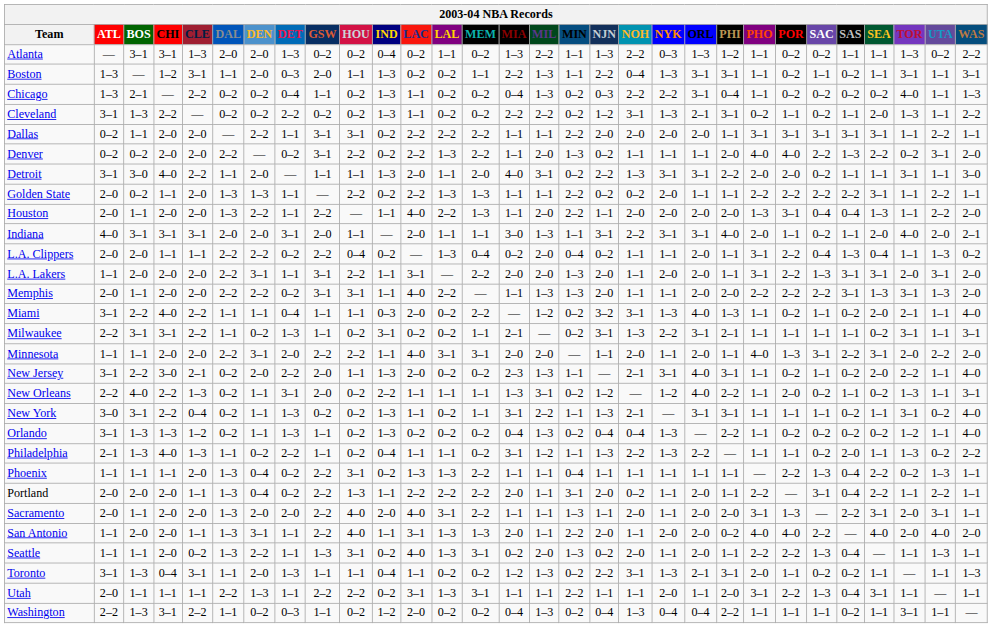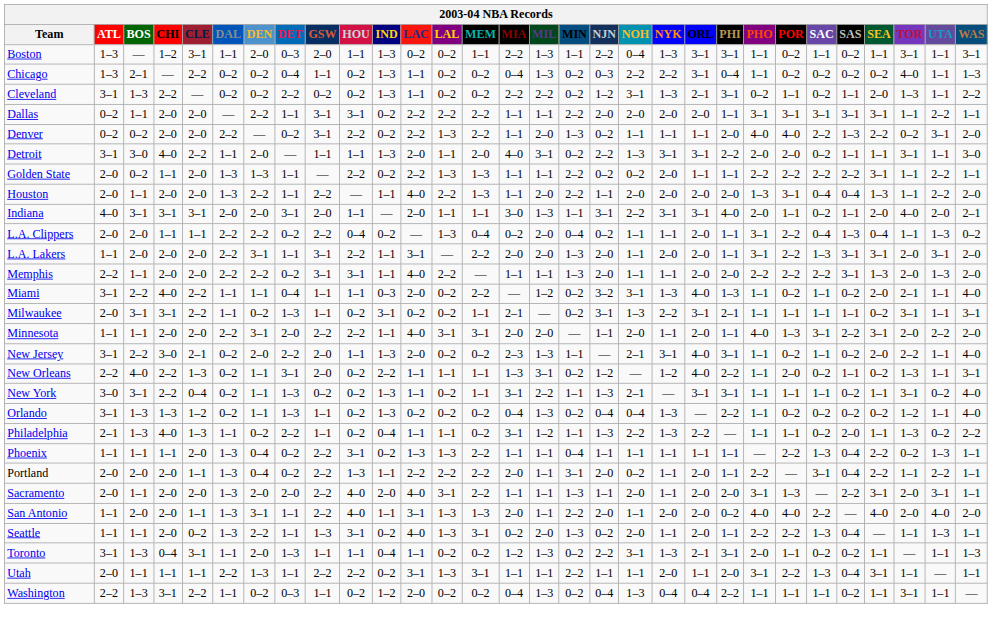 <table class="wikitable" style="font-size:90%; text-align:center;">
 <tr>
 <th colspan=30>2003-04 NBA Records</th>
 </tr>
 <tr>
 <th width=100>Team</th>
 <th style="background:#FF0000;color:#FFFFFF;width=35">ATL</th>
 <th style="background:#006400;color:#FFFFFF;width=35">BOS</th>
 <th style="background:#FF0000;color:#000000;width=35">CHI</th>
 <th style="background:#9F1F32;color:#001D43;width=35">CLE</th>
 <th style="background:#0055BA;color:#898D8F;width=35">DAL</th>
 <th style="background:#4C92CC;color:#FDB827;width=35">DEN</th>
 <th style="background:#006BB7;color:#ED164B;width=35">DET</th>
 <th style="background:#072E63;color:#DC5A34;width=35">GSW</th>
 <th style="background:#D31145;color:#CBD4D8;width=35">HOU</th>
 <th style="background:#000080;color:#FFD700;width=35">IND</th>
 <th style="background:#F9160D;color:#1A2E8B;width=35">LAC</th>
 <th style="background:#800080;color:#FFD700;width=35">LAL</th>
 <th style="background:#000000;color:#0CB2AC;width=35">MEM</th>
 <th style="background:#000000;color:#8B0000;width=35">MIA</th>
 <th style="background:#00471B;color:#5C378A;width=35">MIL</th>
 <th style="background:#044D80;color:#000000;width=35">MIN</th>
 <th style="background:#12305B;color:#C4CED4;width=35">NJN</th>
 <th style="background:#0093B1;color:#FDB827;width=35">NOH</th>
 <th style="background:#0000FF;color:#FF8C00;width=35">NYK</th>
 <th style="background:#0000FF;color:#000000;width=35">ORL</th>
 <th style="background:#000000;color:#BB9754;width=35">PHI</th>
 <th style="background:#800080;color:#FF4500;width=35">PHO</th>
 <th style="background:#000000;color:#FF0000;width=35">POR</th>
 <th style="background:#6846A8;color:#FFFFFF;width=35">SAC</th>
 <th style="background:#000000;color:#C0C0C0;width=35">SAS</th>
 <th style="background:#005831;color:#FFC322;width=35">SEA</th>
 <th style="background:#7436BF;color:#BE0F34;width=35">TOR</th>
 <th style="background:#644A9C;color:#149BC7;width=35">UTA</th>
 <th style="background:#044D7D;color:#BC7A44;width=35">WAS</th>
-</tr>
-<tr>
-<td style="text-align:left;"><a href='#'>Atlanta</a></td>
-<td>—</td>
-<td>3–1</td>
-<td>3–1</td>
-<td>1–3</td>
-<td>2–0</td>
-<td>2–0</td>
-<td>1–3</td>
-<td>0–2</td>
-<td>0–2</td>
-<td>0–4</td>
-<td>0–2</td>
-<td>1–1</td>
-<td>0–2</td>
-<td>1–3</td>
-<td>2–2</td>
-<td>1–1</td>
-<td>1–3</td>
-<td>2–2</td>
-<td>0–3</td>
-<td>1–3</td>
-<td>1–2</td>
-<td>1–1</td>
-<td>0–2</td>
-<td>0–2</td>
-<td>1–1</td>
-<td>1–1</td>
-<td>1–3</td>
-<td>0–2</td>
-<td>2–2</td>
 </tr>
 <tr>
 <td style="text-align:left;"><a href='#'>Boston</a></td>
 <td>1–3</td>
 <td>—</td>
 <td>1–2</td>
 <td>3–1</td>
 <td>1–1</td>
 <td>2–0</td>
 <td>0–3</td>
 <td>2–0</td>
 <td>1–1</td>
 <td>1–3</td>
 <td>0–2</td>
 <td>0–2</td>
 <td>1–1</td>
 <td>2–2</td>
 <td>1–3</td>
 <td>1–1</td>
 <td>2–2</td>
 <td>0–4</td>
 <td>1–3</td>
 <td>3–1</td>
 <td>3–1</td>
 <td>1–1</td>
 <td>0–2</td>
 <td>1–1</td>
 <td>0–2</td>
 <td>1–1</td>
 <td>3–1</td>
 <td>1–1</td>
 <td>3–1</td>
 </tr>
 <tr>
 <td style="text-align:left;"><a href='#'>Chicago</a></td>
 <td>1–3</td>
 <td>2–1</td>
 <td>—</td>
 <td>2–2</td>
 <td>0–2</td>
 <td>0–2</td>
 <td>0–4</td>
 <td>1–1</td>
 <td>0–2</td>
 <td>1–3</td>
 <td>1–1</td>
 <td>0–2</td>
 <td>0–2</td>
 <td>0–4</td>
 <td>1–3</td>
 <td>0–2</td>
 <td>0–3</td>
 <td>2–2</td>
 <td>2–2</td>
 <td>3–1</td>
 <td>0–4</td>
 <td>1–1</td>
 <td>0–2</td>
 <td>0–2</td>
 <td>0–2</td>
 <td>0–2</td>
 <td>4–0</td>
 <td>1–1</td>
 <td>1–3</td>
 </tr>
 <tr>
 <td style="text-align:left;"><a href='#'>Cleveland</a></td>
 <td>3–1</td>
 <td>1–3</td>
 <td>2–2</td>
 <td>—</td>
 <td>0–2</td>
 <td>0–2</td>
 <td>2–2</td>
 <td>0–2</td>
 <td>0–2</td>
 <td>1–3</td>
 <td>1–1</td>
 <td>0–2</td>
 <td>0–2</td>
 <td>2–2</td>
 <td>2–2</td>
 <td>0–2</td>
 <td>1–2</td>
 <td>3–1</td>
 <td>1–3</td>
 <td>2–1</td>
 <td>3–1</td>
 <td>0–2</td>
 <td>1–1</td>
 <td>0–2</td>
 <td>1–1</td>
 <td>2–0</td>
 <td>1–3</td>
 <td>1–1</td>
 <td>2–2</td>
 </tr>
 <tr>
 <td style="text-align:left;"><a href='#'>Dallas</a></td>
 <td>0–2</td>
 <td>1–1</td>
 <td>2–0</td>
 <td>2–0</td>
 <td>—</td>
 <td>2–2</td>
 <td>1–1</td>
 <td>3–1</td>
 <td>3–1</td>
 <td>0–2</td>
 <td>2–2</td>
 <td>2–2</td>
 <td>2–2</td>
 <td>1–1</td>
 <td>1–1</td>
 <td>2–2</td>
 <td>2–0</td>
 <td>2–0</td>
 <td>2–0</td>
 <td>2–0</td>
 <td>1–1</td>
 <td>3–1</td>
 <td>3–1</td>
 <td>3–1</td>
 <td>3–1</td>
 <td>3–1</td>
 <td>1–1</td>
 <td>2–2</td>
 <td>1–1</td>
 </tr>
 <tr>
 <td style="text-align:left;"><a href='#'>Denver</a></td>
 <td>0–2</td>
 <td>0–2</td>
 <td>2–0</td>
 <td>2–0</td>
 <td>2–2</td>
 <td>—</td>
 <td>0–2</td>
 <td>3–1</td>
 <td>2–2</td>
 <td>0–2</td>
 <td>2–2</td>
 <td>1–3</td>
 <td>2–2</td>
 <td>1–1</td>
 <td>2–0</td>
 <td>1–3</td>
 <td>0–2</td>
 <td>1–1</td>
 <td>1–1</td>
 <td>1–1</td>
 <td>2–0</td>
 <td>4–0</td>
 <td>4–0</td>
 <td>2–2</td>
 <td>1–3</td>
 <td>2–2</td>
 <td>0–2</td>
 <td>3–1</td>
 <td>2–0</td>
 </tr>
 <tr>
 <td style="text-align:left;"><a href='#'>Detroit</a></td>
 <td>3–1</td>
 <td>3–0</td>
 <td>4–0</td>
 <td>2–2</td>
 <td>1–1</td>
 <td>2–0</td>
 <td>—</td>
 <td>1–1</td>
 <td>1–1</td>
 <td>1–3</td>
 <td>2–0</td>
 <td>1–1</td>
 <td>2–0</td>
 <td>4–0</td>
 <td>3–1</td>
 <td>0–2</td>
 <td>2–2</td>
 <td>1–3</td>
 <td>3–1</td>
 <td>3–1</td>
 <td>2–2</td>
 <td>2–0</td>
 <td>2–0</td>
 <td>0–2</td>
 <td>1–1</td>
 <td>1–1</td>
 <td>3–1</td>
 <td>1–1</td>
 <td>3–0</td>
 </tr>
 <tr>
 <td style="text-align:left;"><a href='#'>Golden State</a></td>
 <td>2–0</td>
 <td>0–2</td>
 <td>1–1</td>
 <td>2–0</td>
 <td>1–3</td>
 <td>1–3</td>
 <td>1–1</td>
 <td>—</td>
 <td>2–2</td>
 <td>0–2</td>
 <td>2–2</td>
 <td>1–3</td>
 <td>1–3</td>
 <td>1–1</td>
 <td>1–1</td>
 <td>2–2</td>
 <td>0–2</td>
 <td>0–2</td>
 <td>2–0</td>
 <td>1–1</td>
 <td>1–1</td>
 <td>2–2</td>
 <td>2–2</td>
 <td>2–2</td>
 <td>2–2</td>
 <td>3–1</td>
 <td>1–1</td>
 <td>2–2</td>
 <td>1–1</td>
 </tr>
 <tr>
 <td style="text-align:left;"><a href='#'>Houston</a></td>
 <td>2–0</td>
 <td>1–1</td>
 <td>2–0</td>
 <td>2–0</td>
 <td>1–3</td>
 <td>2–2</td>
 <td>1–1</td>
 <td>2–2</td>
 <td>—</td>
 <td>1–1</td>
 <td>4–0</td>
 <td>2–2</td>
 <td>1–3</td>
 <td>1–1</td>
 <td>2–0</td>
 <td>2–2</td>
 <td>1–1</td>
 <td>2–0</td>
 <td>2–0</td>
 <td>2–0</td>
 <td>2–0</td>
 <td>1–3</td>
 <td>3–1</td>
 <td>0–4</td>
 <td>0–4</td>
 <td>1–3</td>
 <td>1–1</td>
 <td>2–2</td>
 <td>2–0</td>
 </tr>
 <tr>
 <td style="text-align:left;"><a href='#'>Indiana</a></td>
 <td>4–0</td>
 <td>3–1</td>
 <td>3–1</td>
 <td>3–1</td>
 <td>2–0</td>
 <td>2–0</td>
 <td>3–1</td>
 <td>2–0</td>
 <td>1–1</td>
 <td>—</td>
 <td>2–0</td>
 <td>1–1</td>
 <td>1–1</td>
 <td>3–0</td>
 <td>1–3</td>
 <td>1–1</td>
 <td>3–1</td>
 <td>2–2</td>
 <td>3–1</td>
 <td>3–1</td>
 <td>4–0</td>
 <td>2–0</td>
 <td>1–1</td>
 <td>0–2</td>
 <td>1–1</td>
 <td>2–0</td>
 <td>4–0</td>
 <td>2–0</td>
 <td>2–1</td>
 </tr>
 <tr>
 <td style="text-align:left;"><a href='#'>L.A. Clippers</a></td>
 <td>2–0</td>
 <td>2–0</td>
 <td>1–1</td>
 <td>1–1</td>
 <td>2–2</td>
 <td>2–2</td>
 <td>0–2</td>
 <td>2–2</td>
 <td>0–4</td>
 <td>0–2</td>
 <td>—</td>
 <td>1–3</td>
 <td>0–4</td>
 <td>0–2</td>
 <td>2–0</td>
 <td>0–4</td>
 <td>0–2</td>
 <td>1–1</td>
 <td>1–1</td>
 <td>2–0</td>
 <td>1–1</td>
 <td>3–1</td>
 <td>2–2</td>
 <td>0–4</td>
 <td>1–3</td>
 <td>0–4</td>
 <td>1–1</td>
 <td>1–3</td>
 <td>0–2</td>
 </tr>
 <tr>
 <td style="text-align:left;"><a href='#'>L.A. Lakers</a></td>
 <td>1–1</td>
 <td>2–0</td>
 <td>2–0</td>
 <td>2–0</td>
 <td>2–2</td>
 <td>3–1</td>
 <td>1–1</td>
 <td>3–1</td>
 <td>2–2</td>
 <td>1–1</td>
 <td>3–1</td>
 <td>—</td>
 <td>2–2</td>
 <td>2–0</td>
 <td>2–0</td>
 <td>1–3</td>
 <td>2–0</td>
 <td>1–1</td>
 <td>2–0</td>
 <td>2–0</td>
 <td>1–1</td>
 <td>3–1</td>
 <td>2–2</td>
 <td>1–3</td>
 <td>3–1</td>
 <td>3–1</td>
 <td>2–0</td>
 <td>3–1</td>
 <td>2–0</td>
 </tr>
 <tr>
 <td style="text-align:left;"><a href='#'>Memphis</a></td>
-<td>2–0</td>
+<td>2–2</td>
 <td>1–1</td>
 <td>2–0</td>
 <td>2–0</td>
 <td>2–2</td>
 <td>2–2</td>
 <td>0–2</td>
 <td>3–1</td>
 <td>3–1</td>
 <td>1–1</td>
 <td>4–0</td>
 <td>2–2</td>
 <td>—</td>
 <td>1–1</td>
-<td>1–3</td>
+<td>1–1</td>
 <td>1–3</td>
 <td>2–0</td>
 <td>1–1</td>
 <td>1–1</td>
 <td>2–0</td>
 <td>2–0</td>
 <td>2–2</td>
 <td>2–2</td>
 <td>2–2</td>
 <td>3–1</td>
 <td>1–3</td>
-<td>3–1</td>
+<td>2–0</td>
 <td>1–3</td>
 <td>2–0</td>
 </tr>
 <tr>
 <td style="text-align:left;"><a href='#'>Miami</a></td>
 <td>3–1</td>
 <td>2–2</td>
 <td>4–0</td>
 <td>2–2</td>
 <td>1–1</td>
 <td>1–1</td>
 <td>0–4</td>
 <td>1–1</td>
 <td>1–1</td>
 <td>0–3</td>
 <td>2–0</td>
 <td>0–2</td>
 <td>2–2</td>
 <td>—</td>
 <td>1–2</td>
 <td>0–2</td>
 <td>3–2</td>
 <td>3–1</td>
 <td>1–3</td>
 <td>4–0</td>
 <td>1–3</td>
 <td>1–1</td>
 <td>0–2</td>
 <td>1–1</td>
 <td>0–2</td>
 <td>2–0</td>
 <td>2–1</td>
 <td>1–1</td>
 <td>4–0</td>
 </tr>
 <tr>
 <td style="text-align:left;"><a href='#'>Milwaukee</a></td>
-<td>2–2</td>
+<td>2–0</td>
 <td>3–1</td>
 <td>3–1</td>
 <td>2–2</td>
 <td>1–1</td>
 <td>0–2</td>
 <td>1–3</td>
 <td>1–1</td>
 <td>0–2</td>
 <td>3–1</td>
 <td>0–2</td>
 <td>0–2</td>
 <td>1–1</td>
 <td>2–1</td>
 <td>—</td>
 <td>0–2</td>
 <td>3–1</td>
 <td>1–3</td>
 <td>2–2</td>
 <td>3–1</td>
 <td>2–1</td>
 <td>1–1</td>
 <td>1–1</td>
 <td>1–1</td>
 <td>1–1</td>
 <td>0–2</td>
 <td>3–1</td>
 <td>1–1</td>
 <td>3–1</td>
 </tr>
 <tr>
 <td style="text-align:left;"><a href='#'>Minnesota</a></td>
 <td>1–1</td>
 <td>1–1</td>
 <td>2–0</td>
 <td>2–0</td>
 <td>2–2</td>
 <td>3–1</td>
 <td>2–0</td>
 <td>2–2</td>
 <td>2–2</td>
 <td>1–1</td>
 <td>4–0</td>
 <td>3–1</td>
 <td>3–1</td>
 <td>2–0</td>
 <td>2–0</td>
 <td>—</td>
 <td>1–1</td>
 <td>2–0</td>
 <td>1–1</td>
 <td>2–0</td>
 <td>1–1</td>
 <td>4–0</td>
 <td>1–3</td>
 <td>3–1</td>
 <td>2–2</td>
 <td>3–1</td>
 <td>2–0</td>
 <td>2–2</td>
 <td>2–0</td>
 </tr>
 <tr>
 <td style="text-align:left;"><a href='#'>New Jersey</a></td>
 <td>3–1</td>
 <td>2–2</td>
 <td>3–0</td>
 <td>2–1</td>
 <td>0–2</td>
 <td>2–0</td>
 <td>2–2</td>
 <td>2–0</td>
 <td>1–1</td>
 <td>1–3</td>
 <td>2–0</td>
 <td>0–2</td>
 <td>0–2</td>
 <td>2–3</td>
 <td>1–3</td>
 <td>1–1</td>
 <td>—</td>
 <td>2–1</td>
 <td>3–1</td>
 <td>4–0</td>
 <td>3–1</td>
 <td>1–1</td>
 <td>0–2</td>
 <td>1–1</td>
 <td>0–2</td>
 <td>2–0</td>
 <td>2–2</td>
 <td>1–1</td>
 <td>4–0</td>
 </tr>
 <tr>
 <td style="text-align:left;"><a href='#'>New Orleans</a></td>
 <td>2–2</td>
 <td>4–0</td>
 <td>2–2</td>
 <td>1–3</td>
 <td>0–2</td>
 <td>1–1</td>
 <td>3–1</td>
 <td>2–0</td>
 <td>0–2</td>
 <td>2–2</td>
 <td>1–1</td>
 <td>1–1</td>
 <td>1–1</td>
 <td>1–3</td>
 <td>3–1</td>
 <td>0–2</td>
 <td>1–2</td>
 <td>—</td>
 <td>1–2</td>
 <td>4–0</td>
 <td>2–2</td>
 <td>1–1</td>
 <td>2–0</td>
 <td>0–2</td>
 <td>1–1</td>
 <td>0–2</td>
 <td>1–3</td>
 <td>1–1</td>
 <td>3–1</td>
 </tr>
 <tr>
 <td style="text-align:left;"><a href='#'>New York</a></td>
 <td>3–0</td>
 <td>3–1</td>
 <td>2–2</td>
 <td>0–4</td>
 <td>0–2</td>
 <td>1–1</td>
 <td>1–3</td>
 <td>0–2</td>
 <td>0–2</td>
 <td>1–3</td>
 <td>1–1</td>
 <td>0–2</td>
 <td>1–1</td>
 <td>3–1</td>
 <td>2–2</td>
 <td>1–1</td>
 <td>1–3</td>
 <td>2–1</td>
 <td>—</td>
 <td>3–1</td>
 <td>3–1</td>
 <td>1–1</td>
 <td>1–1</td>
 <td>1–1</td>
 <td>0–2</td>
 <td>1–1</td>
 <td>3–1</td>
 <td>0–2</td>
 <td>4–0</td>
 </tr>
 <tr>
 <td style="text-align:left;"><a href='#'>Orlando</a></td>
 <td>3–1</td>
 <td>1–3</td>
 <td>1–3</td>
 <td>1–2</td>
 <td>0–2</td>
 <td>1–1</td>
 <td>1–3</td>
 <td>1–1</td>
 <td>0–2</td>
 <td>1–3</td>
 <td>0–2</td>
 <td>0–2</td>
 <td>0–2</td>
 <td>0–4</td>
 <td>1–3</td>
 <td>0–2</td>
 <td>0–4</td>
 <td>0–4</td>
 <td>1–3</td>
 <td>—</td>
 <td>2–2</td>
 <td>1–1</td>
 <td>0–2</td>
 <td>0–2</td>
 <td>0–2</td>
 <td>0–2</td>
 <td>1–2</td>
 <td>1–1</td>
 <td>4–0</td>
 </tr>
 <tr>
 <td style="text-align:left;"><a href='#'>Philadelphia</a></td>
 <td>2–1</td>
 <td>1–3</td>
 <td>4–0</td>
 <td>1–3</td>
 <td>1–1</td>
 <td>0–2</td>
 <td>2–2</td>
 <td>1–1</td>
 <td>0–2</td>
 <td>0–4</td>
 <td>1–1</td>
 <td>1–1</td>
 <td>0–2</td>
 <td>3–1</td>
 <td>1–2</td>
 <td>1–1</td>
 <td>1–3</td>
 <td>2–2</td>
 <td>1–3</td>
 <td>2–2</td>
 <td>—</td>
 <td>1–1</td>
 <td>1–1</td>
 <td>0–2</td>
 <td>2–0</td>
 <td>1–1</td>
 <td>1–3</td>
 <td>0–2</td>
 <td>2–2</td>
 </tr>
 <tr>
 <td style="text-align:left;"><a href='#'>Phoenix</a></td>
 <td>1–1</td>
 <td>1–1</td>
 <td>1–1</td>
 <td>2–0</td>
 <td>1–3</td>
 <td>0–4</td>
 <td>0–2</td>
 <td>2–2</td>
 <td>3–1</td>
 <td>0–2</td>
 <td>1–3</td>
 <td>1–3</td>
 <td>2–2</td>
 <td>1–1</td>
 <td>1–1</td>
 <td>0–4</td>
 <td>1–1</td>
 <td>1–1</td>
 <td>1–1</td>
 <td>1–1</td>
 <td>1–1</td>
 <td>—</td>
 <td>2–2</td>
 <td>1–3</td>
 <td>0–4</td>
 <td>2–2</td>
 <td>0–2</td>
 <td>1–3</td>
 <td>1–1</td>
 </tr>
 <tr>
 <td style="text-align:left;">Portland</td>
 <td>2–0</td>
 <td>2–0</td>
 <td>2–0</td>
 <td>1–1</td>
 <td>1–3</td>
 <td>0–4</td>
 <td>0–2</td>
 <td>2–2</td>
 <td>1–3</td>
 <td>1–1</td>
 <td>2–2</td>
 <td>2–2</td>
 <td>2–2</td>
 <td>2–0</td>
 <td>1–1</td>
 <td>3–1</td>
 <td>2–0</td>
 <td>0–2</td>
 <td>1–1</td>
 <td>2–0</td>
 <td>1–1</td>
 <td>2–2</td>
 <td>—</td>
 <td>3–1</td>
 <td>0–4</td>
 <td>2–2</td>
 <td>1–1</td>
 <td>2–2</td>
 <td>1–1</td>
 </tr>
 <tr>
 <td style="text-align:left;"><a href='#'>Sacramento</a></td>
 <td>2–0</td>
 <td>1–1</td>
 <td>2–0</td>
 <td>2–0</td>
 <td>1–3</td>
 <td>2–0</td>
 <td>2–0</td>
 <td>2–2</td>
 <td>4–0</td>
 <td>2–0</td>
 <td>4–0</td>
 <td>3–1</td>
 <td>2–2</td>
 <td>1–1</td>
 <td>1–1</td>
 <td>1–3</td>
 <td>1–1</td>
 <td>2–0</td>
 <td>1–1</td>
 <td>2–0</td>
 <td>2–0</td>
 <td>3–1</td>
 <td>1–3</td>
 <td>—</td>
 <td>2–2</td>
 <td>3–1</td>
 <td>2–0</td>
 <td>3–1</td>
 <td>1–1</td>
 </tr>
 <tr>
 <td style="text-align:left;"><a href='#'>San Antonio</a></td>
 <td>1–1</td>
 <td>2–0</td>
 <td>2–0</td>
 <td>1–1</td>
 <td>1–3</td>
 <td>3–1</td>
 <td>1–1</td>
 <td>2–2</td>
 <td>4–0</td>
 <td>1–1</td>
 <td>3–1</td>
 <td>1–3</td>
 <td>1–3</td>
 <td>2–0</td>
 <td>1–1</td>
 <td>2–2</td>
 <td>2–0</td>
 <td>1–1</td>
 <td>2–0</td>
 <td>2–0</td>
 <td>0–2</td>
 <td>4–0</td>
 <td>4–0</td>
 <td>2–2</td>
 <td>—</td>
 <td>4–0</td>
 <td>2–0</td>
 <td>4–0</td>
 <td>2–0</td>
 </tr>
 <tr>
 <td style="text-align:left;"><a href='#'>Seattle</a></td>
 <td>1–1</td>
 <td>1–1</td>
 <td>2–0</td>
 <td>0–2</td>
 <td>1–3</td>
 <td>2–2</td>
 <td>1–1</td>
 <td>1–3</td>
 <td>3–1</td>
 <td>0–2</td>
 <td>4–0</td>
 <td>1–3</td>
 <td>3–1</td>
 <td>0–2</td>
 <td>2–0</td>
 <td>1–3</td>
 <td>0–2</td>
 <td>2–0</td>
 <td>1–1</td>
 <td>2–0</td>
 <td>1–1</td>
 <td>2–2</td>
 <td>2–2</td>
 <td>1–3</td>
 <td>0–4</td>
 <td>—</td>
 <td>1–1</td>
 <td>1–3</td>
 <td>1–1</td>
 </tr>
 <tr>
 <td style="text-align:left;"><a href='#'>Toronto</a></td>
 <td>3–1</td>
 <td>1–3</td>
 <td>0–4</td>
 <td>3–1</td>
 <td>1–1</td>
 <td>2–0</td>
 <td>1–3</td>
 <td>1–1</td>
 <td>1–1</td>
 <td>0–4</td>
 <td>1–1</td>
 <td>0–2</td>
 <td>0–2</td>
 <td>1–2</td>
 <td>1–3</td>
 <td>0–2</td>
 <td>2–2</td>
 <td>3–1</td>
 <td>1–3</td>
 <td>2–1</td>
 <td>3–1</td>
 <td>2–0</td>
 <td>1–1</td>
 <td>0–2</td>
 <td>0–2</td>
 <td>1–1</td>
 <td>—</td>
 <td>1–1</td>
 <td>1–3</td>
 </tr>
 <tr>
 <td style="text-align:left;"><a href='#'>Utah</a></td>
 <td>2–0</td>
 <td>1–1</td>
 <td>1–1</td>
 <td>1–1</td>
 <td>2–2</td>
 <td>1–3</td>
 <td>1–1</td>
 <td>2–2</td>
 <td>2–2</td>
 <td>0–2</td>
 <td>3–1</td>
 <td>1–3</td>
 <td>3–1</td>
 <td>1–1</td>
 <td>1–1</td>
 <td>2–2</td>
 <td>1–1</td>
 <td>1–1</td>
 <td>2–0</td>
 <td>1–1</td>
 <td>2–0</td>
 <td>3–1</td>
 <td>2–2</td>
 <td>1–3</td>
 <td>0–4</td>
 <td>3–1</td>
 <td>1–1</td>
 <td>—</td>
 <td>1–1</td>
 </tr>
 <tr>
 <td style="text-align:left;"><a href='#'>Washington</a></td>
 <td>2–2</td>
 <td>1–3</td>
 <td>3–1</td>
 <td>2–2</td>
 <td>1–1</td>
 <td>0–2</td>
 <td>0–3</td>
 <td>1–1</td>
 <td>0–2</td>
 <td>1–2</td>
 <td>2–0</td>
 <td>0–2</td>
 <td>0–2</td>
 <td>0–4</td>
 <td>1–3</td>
 <td>0–2</td>
 <td>0–4</td>
 <td>1–3</td>
 <td>0–4</td>
 <td>0–4</td>
 <td>2–2</td>
 <td>1–1</td>
 <td>1–1</td>
 <td>1–1</td>
 <td>0–2</td>
 <td>1–1</td>
 <td>3–1</td>
 <td>1–1</td>
 <td>—</td>
 </tr>
 </table>
